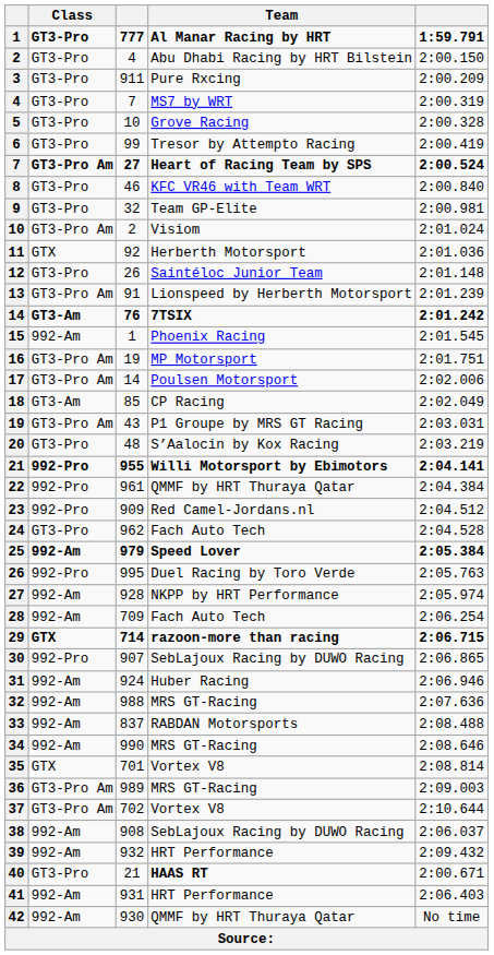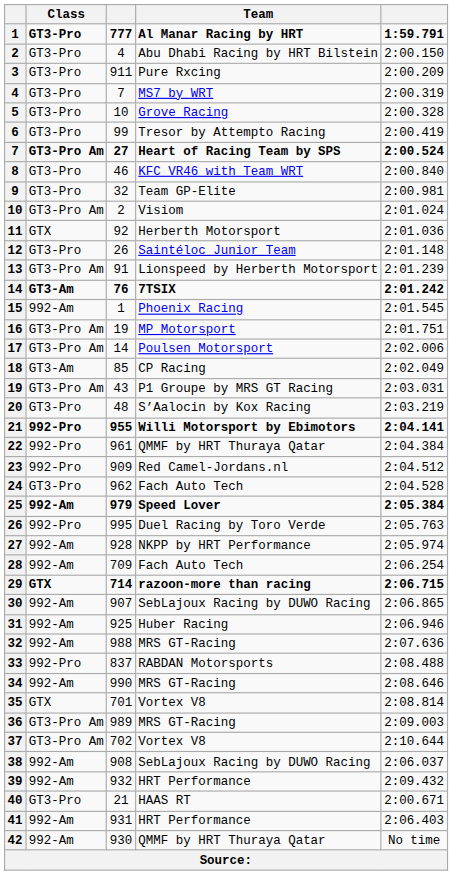 <table class="wikitable sortable" style="font-size: 85%;">
 <tr>
 <th scope="col"></th>
 <th scope="col">Class</th>
 <th scope="col"></th>
 <th scope="col">Team</th>
 <th scope="col"></th>
 </tr>
 <tr style="font-weight:bold">
 <th>1</th>
 <td>GT3-Pro</td>
 <td align="center">777</td>
 <td> Al Manar Racing by HRT</td>
 <td align="center">1:59.791</td>
 </tr>
 <tr>
 <th>2</th>
 <td>GT3-Pro</td>
 <td align="center">4</td>
 <td> Abu Dhabi Racing by HRT Bilstein</td>
 <td align="center">2:00.150</td>
 </tr>
 <tr>
 <th>3</th>
 <td>GT3-Pro</td>
 <td align="center">911</td>
 <td> Pure Rxcing</td>
 <td align="center">2:00.209</td>
 </tr>
 <tr>
 <th>4 </th>
 <td>GT3-Pro</td>
 <td align="center">7</td>
 <td> <a href='#'>MS7 by WRT</a></td>
 <td align="center">2:00.319</td>
 </tr>
 <tr>
 <th>5</th>
 <td>GT3-Pro</td>
 <td align="center">10</td>
 <td> <a href='#'>Grove Racing</a></td>
 <td align="center">2:00.328</td>
 </tr>
 <tr>
 <th>6</th>
 <td>GT3-Pro</td>
 <td align="center">99</td>
 <td> Tresor by Attempto Racing</td>
 <td align="center">2:00.419</td>
 </tr>
 <tr style="font-weight:bold">
 <th>7</th>
 <td>GT3-Pro Am</td>
 <td align="center">27</td>
 <td> Heart of Racing Team by SPS</td>
 <td align="center">2:00.524</td>
 </tr>
 <tr>
 <th>8</th>
 <td>GT3-Pro</td>
 <td align="center">46</td>
 <td> <a href='#'>KFC VR46 with Team WRT</a></td>
 <td align="center">2:00.840</td>
 </tr>
 <tr>
 <th>9</th>
 <td>GT3-Pro</td>
 <td align="center">32</td>
 <td> Team GP-Elite</td>
 <td align="center">2:00.981</td>
 </tr>
 <tr>
 <th>10</th>
 <td>GT3-Pro Am</td>
 <td align="center">2</td>
 <td> Visiom</td>
 <td align="center">2:01.024</td>
 </tr>
 <tr>
 <th>11</th>
 <td>GTX</td>
 <td align="center">92</td>
 <td> Herberth Motorsport</td>
 <td align="center">2:01.036</td>
 </tr>
 <tr>
 <th>12</th>
 <td>GT3-Pro</td>
 <td align="center">26</td>
 <td> <a href='#'>Saintéloc Junior Team</a></td>
 <td align="center">2:01.148</td>
 </tr>
 <tr>
 <th>13</th>
 <td>GT3-Pro Am</td>
 <td align="center">91</td>
 <td> Lionspeed by Herberth Motorsport</td>
 <td align="center">2:01.239</td>
 </tr>
 <tr style="font-weight:bold">
 <th>14</th>
 <td>GT3-Am</td>
 <td align="center">76</td>
 <td> 7TSIX</td>
 <td align="center">2:01.242</td>
 </tr>
 <tr>
 <th>15</th>
 <td>992-Am</td>
 <td align="center">1</td>
 <td> <a href='#'>Phoenix Racing</a></td>
 <td align="center">2:01.545</td>
 </tr>
 <tr>
 <th>16</th>
 <td>GT3-Pro Am</td>
 <td align="center">19</td>
 <td> <a href='#'>MP Motorsport</a></td>
 <td align="center">2:01.751</td>
 </tr>
 <tr>
 <th>17</th>
 <td>GT3-Pro Am</td>
 <td align="center">14</td>
 <td> <a href='#'>Poulsen Motorsport</a></td>
 <td align="center">2:02.006</td>
 </tr>
 <tr>
 <th>18</th>
 <td>GT3-Am</td>
 <td align="center">85</td>
 <td> CP Racing</td>
 <td align="center">2:02.049</td>
 </tr>
 <tr>
 <th>19</th>
 <td>GT3-Pro Am</td>
 <td align="center">43</td>
 <td> P1 Groupe by MRS GT Racing</td>
 <td align="center">2:03.031</td>
 </tr>
 <tr>
 <th>20</th>
 <td>GT3-Pro</td>
 <td align="center">48</td>
 <td> S’Aalocin by Kox Racing</td>
 <td align="center">2:03.219</td>
 </tr>
 <tr style="font-weight:bold">
 <th>21</th>
 <td>992-Pro</td>
 <td align="center">955</td>
 <td> Willi Motorsport by Ebimotors</td>
 <td align="center">2:04.141</td>
 </tr>
 <tr>
 <th>22 </th>
 <td>992-Pro</td>
 <td align="center">961</td>
 <td> QMMF by HRT Thuraya Qatar</td>
 <td align="center">2:04.384</td>
 </tr>
 <tr>
 <th>23</th>
 <td>992-Pro</td>
 <td align="center">909</td>
 <td> Red Camel-Jordans.nl</td>
 <td align="center">2:04.512</td>
 </tr>
 <tr>
 <th>24 </th>
 <td>GT3-Pro</td>
 <td align="center">962</td>
 <td> Fach Auto Tech</td>
 <td align="center">2:04.528</td>
 </tr>
 <tr style="font-weight:bold">
 <th>25</th>
 <td>992-Am</td>
 <td align="center">979</td>
 <td> Speed Lover</td>
 <td align="center">2:05.384</td>
 </tr>
 <tr>
 <th>26</th>
 <td>992-Pro</td>
 <td align="center">995</td>
 <td> Duel Racing by Toro Verde</td>
 <td align="center">2:05.763</td>
 </tr>
 <tr>
 <th>27</th>
 <td>992-Am</td>
 <td align="center">928</td>
 <td> NKPP by HRT Performance</td>
 <td align="center">2:05.974</td>
 </tr>
 <tr>
 <th>28</th>
 <td>992-Am</td>
 <td align="center">709</td>
 <td> Fach Auto Tech</td>
 <td align="center">2:06.254</td>
 </tr>
 <tr style="font-weight:bold">
 <th>29</th>
 <td>GTX</td>
 <td align="center">714</td>
 <td> razoon-more than racing</td>
 <td align="center">2:06.715</td>
 </tr>
 <tr>
 <th>30</th>
-<td>992-Pro</td>
+<td>992-Am</td>
 <td align="center">907</td>
 <td> SebLajoux Racing by DUWO Racing</td>
 <td align="center">2:06.865</td>
 </tr>
 <tr>
 <th>31</th>
 <td>992-Am</td>
-<td align="center">924</td>
+<td align="center">925</td>
 <td> Huber Racing</td>
 <td align="center">2:06.946</td>
 </tr>
 <tr>
 <th>32 </th>
 <td>992-Am</td>
 <td align="center">988</td>
 <td> MRS GT-Racing</td>
 <td align="center">2:07.636</td>
 </tr>
 <tr>
 <th>33 </th>
-<td>992-Am</td>
+<td>992-Pro</td>
 <td align="center">837</td>
 <td> RABDAN Motorsports</td>
 <td align="center">2:08.488</td>
 </tr>
 <tr>
 <th>34</th>
 <td>992-Am</td>
 <td align="center">990</td>
 <td> MRS GT-Racing</td>
 <td align="center">2:08.646</td>
 </tr>
 <tr>
 <th>35</th>
 <td>GTX</td>
 <td align="center">701</td>
 <td> Vortex V8</td>
 <td align="center">2:08.814</td>
 </tr>
 <tr>
 <th>36</th>
 <td>GT3-Pro Am</td>
 <td align="center">989</td>
 <td> MRS GT-Racing</td>
 <td align="center">2:09.003</td>
 </tr>
 <tr>
 <th>37</th>
 <td>GT3-Pro Am</td>
 <td align="center">702</td>
 <td> Vortex V8</td>
 <td align="center">2:10.644</td>
 </tr>
 <tr>
 <th>38</th>
 <td>992-Am</td>
 <td align="center">908</td>
 <td> SebLajoux Racing by DUWO Racing</td>
 <td align="center">2:06.037</td>
 </tr>
 <tr>
 <th>39</th>
 <td>992-Am</td>
 <td align="center">932</td>
 <td> HRT Performance</td>
 <td align="center">2:09.432</td>
 </tr>
 <tr>
 <th>40</th>
 <td>GT3-Pro</td>
 <td align="center">21</td>
-<td><strong> HAAS RT</strong></td>
+<td> HAAS RT</td>
 <td align="center">2:00.671</td>
 </tr>
 <tr>
 <th>41</th>
 <td>992-Am</td>
 <td align="center">931</td>
 <td> HRT Performance</td>
 <td align="center">2:06.403</td>
 </tr>
 <tr>
 <th>42</th>
 <td>992-Am</td>
 <td align="center">930</td>
 <td> QMMF by HRT Thuraya Qatar</td>
 <td align="center">No time</td>
 </tr>
 <tr>
 <th colspan=12>Source:</th>
 </tr>
 </table>
